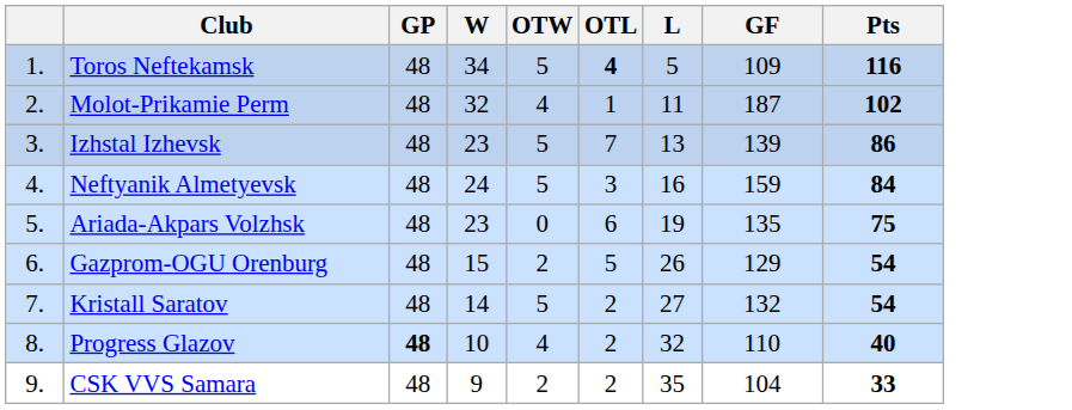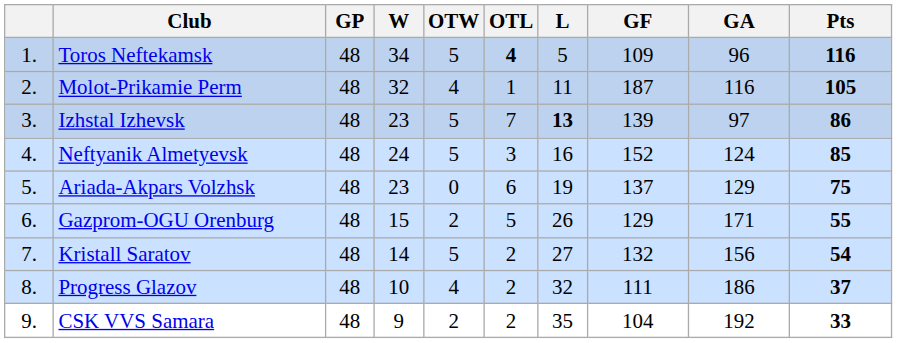 <table class="wikitable">
 <tr>
 <th width="30"></th>
 <th width="200">Club</th>
 <th width="30">GP</th>
 <th width="30">W</th>
 <th width="30">OTW</th>
 <th width="30">OTL</th>
 <th width="30">L</th>
 <th width="70">GF</th>
+<th width="70">GA</th>
 <th width="70">Pts</th>
 </tr>
 <tr bgcolor="#BCD2EE" align="center">
 <td>1.</td>
 <td align="left"><a href='#'>Toros Neftekamsk</a></td>
 <td>48</td>
 <td>34</td>
 <td>5</td>
 <td><strong>4</strong></td>
 <td>5</td>
 <td>109</td>
+<td>96</td>
 <td><strong>116</strong></td>
 </tr>
 <tr bgcolor="#BCD2EE" align="center">
 <td>2.</td>
 <td align="left"><a href='#'>Molot-Prikamie Perm</a></td>
 <td>48</td>
 <td>32</td>
 <td>4</td>
 <td>1</td>
 <td>11</td>
 <td>187</td>
-<td><strong>102</strong></td>
+<td>116</td>
+<td><strong>105</strong></td>
 </tr>
 <tr bgcolor="#BCD2EE" align="center">
 <td>3.</td>
 <td align="left"><a href='#'>Izhstal Izhevsk</a></td>
 <td>48</td>
 <td>23</td>
 <td>5</td>
 <td>7</td>
-<td>13</td>
+<td><strong>13</strong></td>
 <td>139</td>
+<td>97</td>
 <td><strong>86</strong></td>
 </tr>
 <tr bgcolor="#CAE1FF" align="center">
 <td>4.</td>
 <td align="left"><a href='#'>Neftyanik Almetyevsk</a></td>
 <td>48</td>
 <td>24</td>
 <td>5</td>
 <td>3</td>
 <td>16</td>
-<td>159</td>
-<td><strong>84</strong></td>
+<td>152</td>
+<td>124</td>
+<td><strong>85</strong></td>
 </tr>
 <tr bgcolor="#CAE1FF" align="center">
 <td>5.</td>
 <td align="left"><a href='#'>Ariada-Akpars Volzhsk</a></td>
 <td>48</td>
 <td>23</td>
 <td>0</td>
 <td>6</td>
 <td>19</td>
-<td>135</td>
+<td>137</td>
+<td>129</td>
 <td><strong>75</strong></td>
 </tr>
 <tr bgcolor="#CAE1FF" align="center">
 <td>6.</td>
 <td align="left"><a href='#'>Gazprom-OGU Orenburg</a></td>
 <td>48</td>
 <td>15</td>
 <td>2</td>
 <td>5</td>
 <td>26</td>
 <td>129</td>
-<td><strong>54</strong></td>
+<td>171</td>
+<td><strong>55</strong></td>
 </tr>
 <tr bgcolor="#CAE1FF" align="center">
 <td>7.</td>
 <td align="left"><a href='#'>Kristall Saratov</a></td>
 <td>48</td>
 <td>14</td>
 <td>5</td>
 <td>2</td>
 <td>27</td>
 <td>132</td>
+<td>156</td>
 <td><strong>54</strong></td>
 </tr>
 <tr bgcolor="#CAE1FF" align="center">
 <td>8.</td>
 <td align="left"><a href='#'>Progress Glazov</a></td>
-<td><strong>48</strong></td>
+<td>48</td>
 <td>10</td>
 <td>4</td>
 <td>2</td>
 <td>32</td>
-<td>110</td>
-<td><strong>40</strong></td>
+<td>111</td>
+<td>186</td>
+<td><strong>37</strong></td>
 </tr>
 <tr bgcolor="#FFFFFF" align="center">
 <td>9.</td>
 <td align="left"><a href='#'>CSK VVS Samara</a></td>
 <td>48</td>
 <td>9</td>
 <td>2</td>
 <td>2</td>
 <td>35</td>
 <td>104</td>
+<td>192</td>
 <td><strong>33</strong></td>
 </tr>
 </table>
